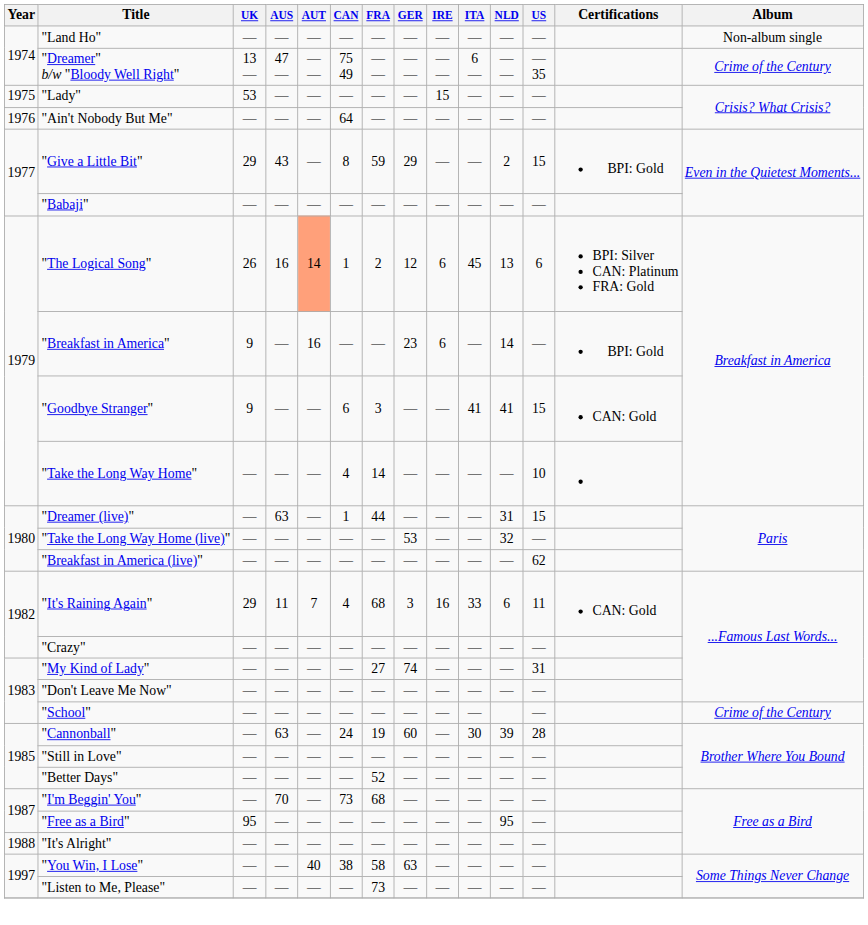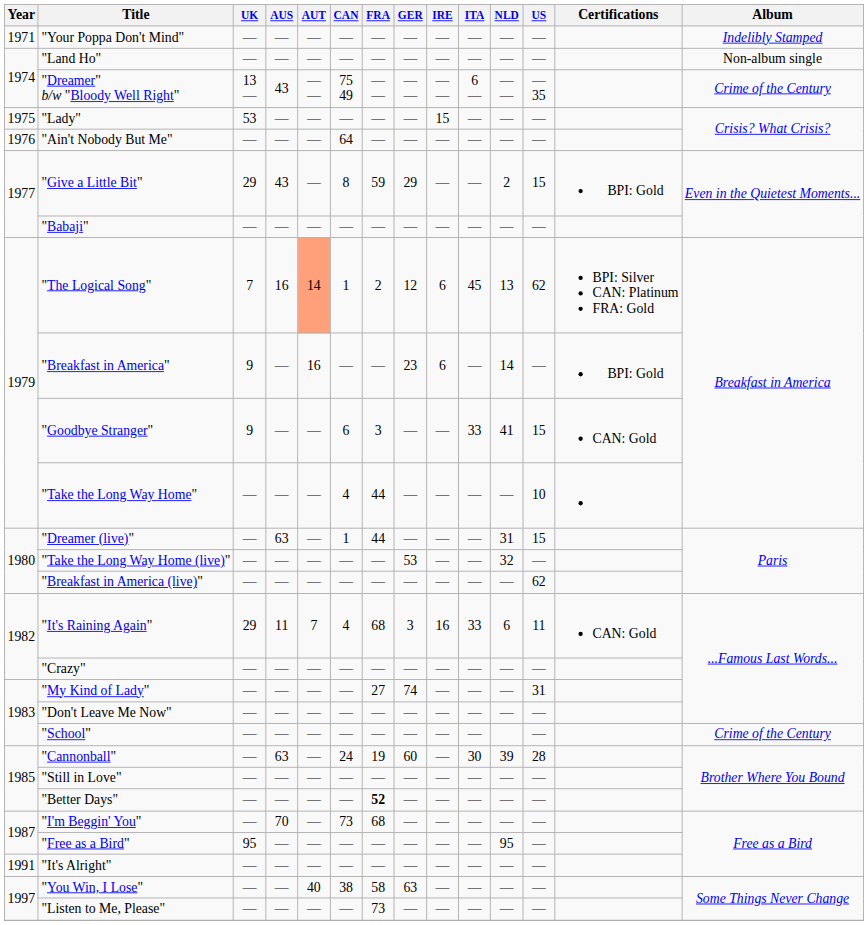 <table class="wikitable" style="text-align: center">
 <tr>
 <th>Year</th>
 <th>Title</th>
 <th width="30"><small><a href='#'>UK</a></small><br></th>
 <th width="30"><small><a href='#'>AUS</a></small></th>
 <th width="30"><small><a href='#'>AUT</a></small><br></th>
 <th width="30"><small><a href='#'>CAN</a></small><br></th>
 <th width="30"><small><a href='#'>FRA</a></small><br></th>
 <th width="30"><small><a href='#'>GER</a></small><br></th>
 <th width="30"><small><a href='#'>IRE</a></small><br></th>
 <th width="30"><small><a href='#'>ITA</a></small><br></th>
 <th width="30"><small><a href='#'>NLD</a></small><br></th>
 <th width="30"><small><a href='#'>US</a></small><br></th>
 <th>Certifications</th>
 <th>Album</th>
+</tr>
+<tr>
+<td>1971</td>
+<td align="left">"Your Poppa Don't Mind"</td>
+<td>—</td>
+<td>—</td>
+<td>—</td>
+<td>—</td>
+<td>—</td>
+<td>—</td>
+<td>—</td>
+<td>—</td>
+<td>—</td>
+<td>—</td>
+<td></td>
+<td><em><a href='#'>Indelibly Stamped</a></em></td>
 </tr>
 <tr>
 <td rowspan="2">1974</td>
 <td align="left">"Land Ho"</td>
 <td>—</td>
 <td>—</td>
 <td>—</td>
 <td>—</td>
 <td>—</td>
 <td>—</td>
 <td>—</td>
 <td>—</td>
 <td>—</td>
 <td>—</td>
 <td></td>
 <td rowspan="1">Non-album single</td>
 </tr>
 <tr>
 <td align="left">"<a href='#'>Dreamer</a>"<br><em>b/w</em> "<a href='#'>Bloody Well Right</a>"</td>
 <td>13<br>—</td>
-<td>47<br>—</td>
+<td>43</td>
 <td>—<br>—</td>
 <td>75<br>49</td>
 <td>—<br>—</td>
 <td>—<br>—</td>
 <td>—<br>—</td>
 <td>6<br>—</td>
 <td>—<br>—</td>
 <td>—<br>35</td>
 <td></td>
 <td rowspan="1"><em><a href='#'>Crime of the Century</a></em></td>
 </tr>
 <tr>
 <td rowspan="1">1975</td>
 <td align="left">"Lady"</td>
 <td>53</td>
 <td>—</td>
 <td>—</td>
 <td>—</td>
 <td>—</td>
 <td>—</td>
 <td>15</td>
 <td>—</td>
 <td>—</td>
 <td>—</td>
 <td></td>
 <td rowspan="2"><em><a href='#'>Crisis? What Crisis?</a></em></td>
 </tr>
 <tr>
 <td>1976</td>
 <td align="left">"Ain't Nobody But Me"</td>
 <td>—</td>
 <td>—</td>
 <td>—</td>
 <td>64</td>
 <td>—</td>
 <td>—</td>
 <td>—</td>
 <td>—</td>
 <td>—</td>
 <td>—</td>
 <td></td>
 </tr>
 <tr>
 <td rowspan="2">1977</td>
 <td align="left">"<a href='#'>Give a Little Bit</a>"</td>
 <td>29</td>
 <td>43</td>
 <td>—</td>
 <td>8</td>
 <td>59</td>
 <td>29</td>
 <td>—</td>
 <td>—</td>
 <td>2</td>
 <td>15</td>
 <td><br><ul><li>BPI: Gold</li></ul></td>
 <td rowspan="2"><em><a href='#'>Even in the Quietest Moments...</a></em></td>
 </tr>
 <tr>
 <td align="left">"<a href='#'>Babaji</a>"</td>
 <td>—</td>
 <td>—</td>
 <td>—</td>
 <td>—</td>
 <td>—</td>
 <td>—</td>
 <td>—</td>
 <td>—</td>
 <td>—</td>
 <td>—</td>
 <td></td>
 </tr>
 <tr>
 <td rowspan="4">1979</td>
 <td align="left">"<a href='#'>The Logical Song</a>"</td>
-<td>26</td>
+<td>7</td>
 <td>16</td>
 <td style="background: lightsalmon;">14</td>
 <td>1</td>
 <td>2</td>
 <td>12</td>
 <td>6</td>
 <td>45</td>
 <td>13</td>
-<td>6</td>
+<td>62</td>
 <td align=left><br><ul><li>BPI: Silver</li><li>CAN: Platinum</li><li>FRA: Gold</li></ul></td>
 <td rowspan="4"><em><a href='#'>Breakfast in America</a></em></td>
 </tr>
 <tr>
 <td align="left">"<a href='#'>Breakfast in America</a>"</td>
 <td>9</td>
 <td>—</td>
 <td>16</td>
 <td>—</td>
 <td>—</td>
 <td>23</td>
 <td>6</td>
 <td>—</td>
 <td>14</td>
 <td>—</td>
 <td><br><ul><li>BPI: Gold</li></ul></td>
 </tr>
 <tr>
 <td align="left">"<a href='#'>Goodbye Stranger</a>"</td>
 <td>9</td>
 <td>—</td>
 <td>—</td>
 <td>6</td>
 <td>3</td>
 <td>—</td>
 <td>—</td>
-<td>41</td>
+<td>33</td>
 <td>41</td>
 <td>15</td>
 <td align=left><br><ul><li>CAN: Gold</li></ul></td>
 </tr>
 <tr>
 <td align="left">"<a href='#'>Take the Long Way Home</a>"</td>
 <td>—</td>
 <td>—</td>
 <td>—</td>
 <td>4</td>
-<td>14</td>
+<td>44</td>
 <td>—</td>
 <td>—</td>
 <td>—</td>
 <td>—</td>
 <td>10</td>
 <td align=left><br><ul><li></li></ul></td>
 </tr>
 <tr>
 <td rowspan="3">1980</td>
 <td align="left">"<a href='#'>Dreamer (live)</a>"</td>
 <td>—</td>
 <td>63</td>
 <td>—</td>
 <td>1</td>
 <td>44</td>
 <td>—</td>
 <td>—</td>
 <td>—</td>
 <td>31</td>
 <td>15</td>
 <td></td>
 <td rowspan="3"><em><a href='#'>Paris</a></em></td>
 </tr>
 <tr>
 <td align="left">"<a href='#'>Take the Long Way Home (live)</a>"</td>
 <td>—</td>
 <td>—</td>
 <td>—</td>
 <td>—</td>
 <td>—</td>
 <td>53</td>
 <td>—</td>
 <td>—</td>
 <td>32</td>
 <td>—</td>
 <td></td>
 </tr>
 <tr>
 <td align="left">"<a href='#'>Breakfast in America (live)</a>"</td>
 <td>—</td>
 <td>—</td>
 <td>—</td>
 <td>—</td>
 <td>—</td>
 <td>—</td>
 <td>—</td>
 <td>—</td>
 <td>—</td>
 <td>62</td>
 <td></td>
 </tr>
 <tr>
 <td rowspan="2">1982</td>
 <td align="left">"<a href='#'>It's Raining Again</a>"</td>
 <td>29</td>
 <td>11</td>
 <td>7</td>
 <td>4</td>
 <td>68</td>
 <td>3</td>
 <td>16</td>
 <td>33</td>
 <td>6</td>
 <td>11</td>
 <td align=left><br><ul><li>CAN: Gold</li></ul></td>
 <td rowspan="4"><em><a href='#'>...Famous Last Words...</a></em></td>
 </tr>
 <tr>
 <td align="left">"Crazy"</td>
 <td>—</td>
 <td>—</td>
 <td>—</td>
 <td>—</td>
 <td>—</td>
 <td>—</td>
 <td>—</td>
 <td>—</td>
 <td>—</td>
 <td>—</td>
 <td></td>
 </tr>
 <tr>
 <td rowspan="3">1983</td>
 <td align="left">"<a href='#'>My Kind of Lady</a>"</td>
 <td>—</td>
 <td>—</td>
 <td>—</td>
 <td>—</td>
 <td>27</td>
 <td>74</td>
 <td>—</td>
 <td>—</td>
 <td>—</td>
 <td>31</td>
 <td></td>
 </tr>
 <tr>
 <td align="left">"Don't Leave Me Now"</td>
 <td>—</td>
 <td>—</td>
 <td>—</td>
 <td>—</td>
 <td>—</td>
 <td>—</td>
 <td>—</td>
 <td>—</td>
 <td>—</td>
 <td>—</td>
 <td></td>
 </tr>
 <tr>
 <td align="left">"<a href='#'>School</a>"</td>
 <td>—</td>
 <td>—</td>
 <td>—</td>
 <td>—</td>
 <td>—</td>
 <td>—</td>
 <td>—</td>
 <td>—</td>
 <td></td>
 <td>—</td>
 <td></td>
 <td><em><a href='#'>Crime of the Century</a></em></td>
 </tr>
 <tr>
 <td rowspan="3">1985</td>
 <td align="left">"<a href='#'>Cannonball</a>"</td>
 <td>—</td>
 <td>63</td>
 <td>—</td>
 <td>24</td>
 <td>19</td>
 <td>60</td>
 <td>—</td>
 <td>30</td>
 <td>39</td>
 <td>28</td>
 <td></td>
 <td rowspan="3"><em><a href='#'>Brother Where You Bound</a></em></td>
 </tr>
 <tr>
 <td align="left">"Still in Love"</td>
 <td>—</td>
 <td>—</td>
 <td>—</td>
 <td>—</td>
 <td>—</td>
 <td>—</td>
 <td>—</td>
 <td>—</td>
 <td>—</td>
 <td>—</td>
 <td></td>
 </tr>
 <tr>
 <td align="left">"Better Days"</td>
 <td>—</td>
 <td>—</td>
 <td>—</td>
 <td>—</td>
-<td>52</td>
+<td><strong>52</strong></td>
 <td>—</td>
 <td>—</td>
 <td>—</td>
 <td>—</td>
 <td>—</td>
 <td></td>
 </tr>
 <tr>
 <td rowspan="2">1987</td>
 <td align="left">"<a href='#'>I'm Beggin' You</a>"</td>
 <td>—</td>
 <td>70</td>
 <td>—</td>
 <td>73</td>
 <td>68</td>
 <td>—</td>
 <td>—</td>
 <td>—</td>
 <td>—</td>
 <td>—</td>
 <td></td>
 <td rowspan="3"><em><a href='#'>Free as a Bird</a></em></td>
 </tr>
 <tr>
 <td align="left">"<a href='#'>Free as a Bird</a>"</td>
 <td>95</td>
 <td>—</td>
 <td>—</td>
 <td>—</td>
 <td>—</td>
 <td>—</td>
 <td>—</td>
 <td>—</td>
 <td>95</td>
 <td>—</td>
 <td></td>
 </tr>
 <tr>
-<td>1988</td>
+<td>1991</td>
 <td align="left">"It's Alright"</td>
 <td>—</td>
 <td>—</td>
 <td>—</td>
 <td>—</td>
 <td>—</td>
 <td>—</td>
 <td>—</td>
 <td>—</td>
 <td>—</td>
 <td>—</td>
 <td></td>
 </tr>
 <tr>
 <td rowspan="2">1997</td>
 <td align="left">"<a href='#'>You Win, I Lose</a>"</td>
 <td>—</td>
 <td>—</td>
 <td>40</td>
 <td>38</td>
 <td>58</td>
 <td>63</td>
 <td>—</td>
 <td>—</td>
 <td>—</td>
 <td>—</td>
 <td></td>
 <td rowspan="2"><em><a href='#'>Some Things Never Change</a></em></td>
 </tr>
 <tr>
 <td align="left">"Listen to Me, Please"</td>
 <td>—</td>
 <td>—</td>
 <td>—</td>
 <td>—</td>
 <td>73</td>
 <td>—</td>
 <td>—</td>
 <td>—</td>
 <td>—</td>
 <td>—</td>
 <td></td>
 </tr>
 <tr>
 </tr>
 </table>
